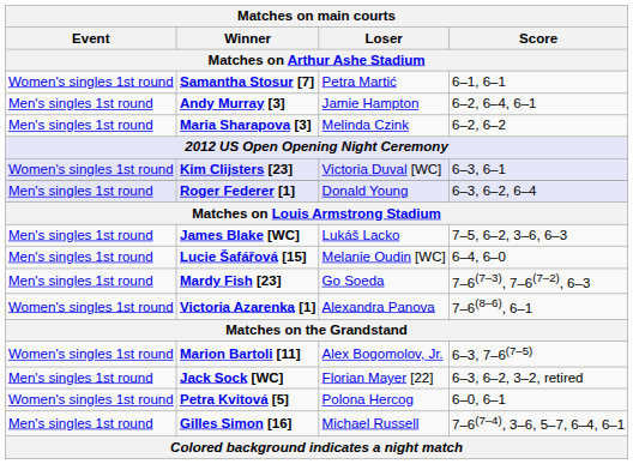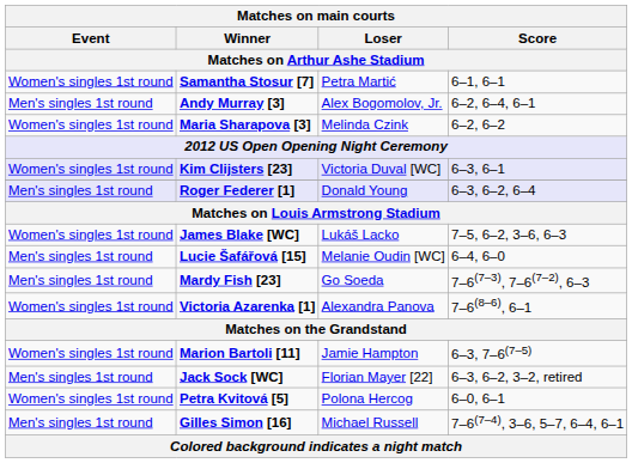 <table class="wikitable collapsible uncollapsed" style=margin:auto>
 <tr>
 <th colspan=4><strong>Matches on main courts</strong></th>
 </tr>
 <tr>
 <th>Event</th>
 <th>Winner</th>
 <th>Loser</th>
 <th>Score</th>
 </tr>
 <tr>
 <th colspan=4><strong>Matches on <a href='#'>Arthur Ashe Stadium</a></strong></th>
 </tr>
 <tr>
 <td><a href='#'>Women's singles 1st round</a></td>
 <td> <strong><a href='#'>Samantha Stosur</a> [7]</strong></td>
 <td> <a href='#'>Petra Martić</a></td>
 <td>6–1, 6–1</td>
 </tr>
 <tr>
 <td><a href='#'>Men's singles 1st round</a></td>
 <td> <strong><a href='#'>Andy Murray</a> [3]</strong></td>
-<td> <a href='#'>Jamie Hampton</a></td>
+<td> <a href='#'>Alex Bogomolov, Jr.</a></td>
 <td>6–2, 6–4, 6–1</td>
 </tr>
 <tr>
-<td><a href='#'>Men's singles 1st round</a></td>
+<td><a href='#'>Women's singles 1st round</a></td>
 <td> <strong><a href='#'>Maria Sharapova</a> [3]</strong></td>
 <td> <a href='#'>Melinda Czink</a></td>
 <td>6–2, 6–2</td>
 </tr>
 <tr bgcolor=lavender>
 <td align="center" colspan="4"><strong><em>2012 US Open Opening Night Ceremony</em></strong></td>
 </tr>
 <tr bgcolor=lavender>
 <td><a href='#'>Women's singles 1st round</a></td>
 <td> <strong><a href='#'>Kim Clijsters</a> [23]</strong></td>
 <td> <a href='#'>Victoria Duval</a> [WC]</td>
 <td>6–3, 6–1</td>
 </tr>
 <tr>
 </tr>
 <tr bgcolor=lavender>
 <td><a href='#'>Men's singles 1st round</a></td>
 <td> <strong><a href='#'>Roger Federer</a> [1]</strong></td>
 <td> <a href='#'>Donald Young</a></td>
 <td>6–3, 6–2, 6–4</td>
 </tr>
 <tr>
 <th colspan=4><strong>Matches on <a href='#'>Louis Armstrong Stadium</a></strong></th>
 </tr>
 <tr>
-<td><a href='#'>Men's singles 1st round</a></td>
+<td><a href='#'>Women's singles 1st round</a></td>
 <td> <strong><a href='#'>James Blake</a> [WC]</strong></td>
 <td> <a href='#'>Lukáš Lacko</a></td>
 <td>7–5, 6–2, 3–6, 6–3</td>
 </tr>
 <tr>
 <td><a href='#'>Men's singles 1st round</a></td>
 <td> <strong><a href='#'>Lucie Šafářová</a> [15]</strong></td>
 <td> <a href='#'>Melanie Oudin</a> [WC]</td>
 <td>6–4, 6–0</td>
 </tr>
 <tr>
 <td><a href='#'>Men's singles 1st round</a></td>
 <td> <strong><a href='#'>Mardy Fish</a> [23]</strong></td>
 <td> <a href='#'>Go Soeda</a></td>
 <td>7–6<sup>(7–3)</sup>, 7–6<sup>(7–2)</sup>, 6–3</td>
 </tr>
 <tr>
 <td><a href='#'>Women's singles 1st round</a></td>
 <td> <strong><a href='#'>Victoria Azarenka</a> [1]</strong></td>
 <td> <a href='#'>Alexandra Panova</a></td>
 <td>7–6<sup>(8–6)</sup>, 6–1</td>
 </tr>
 <tr>
 <th colspan=4><strong>Matches on the Grandstand</strong></th>
 </tr>
 <tr>
 <td><a href='#'>Women's singles 1st round</a></td>
 <td> <strong><a href='#'>Marion Bartoli</a> [11]</strong></td>
-<td> <a href='#'>Alex Bogomolov, Jr.</a></td>
+<td> <a href='#'>Jamie Hampton</a></td>
 <td>6–3, 7–6<sup>(7–5)</sup></td>
 </tr>
 <tr>
 <td><a href='#'>Men's singles 1st round</a></td>
 <td> <strong><a href='#'>Jack Sock</a> [WC]</strong></td>
 <td> <a href='#'>Florian Mayer</a> [22]</td>
 <td>6–3, 6–2, 3–2, retired</td>
 </tr>
 <tr>
 <td><a href='#'>Women's singles 1st round</a></td>
 <td> <strong><a href='#'>Petra Kvitová</a> [5]</strong></td>
 <td> <a href='#'>Polona Hercog</a></td>
 <td>6–0, 6–1</td>
 </tr>
 <tr>
 <td><a href='#'>Men's singles 1st round</a></td>
 <td> <strong><a href='#'>Gilles Simon</a> [16]</strong></td>
 <td> <a href='#'>Michael Russell</a></td>
 <td>7–6<sup>(7–4)</sup>, 3–6, 5–7, 6–4, 6–1</td>
 </tr>
 <tr>
 <th colspan=4><em>Colored background indicates a night match</em></th>
 </tr>
 </table>
